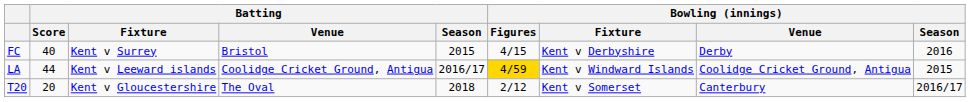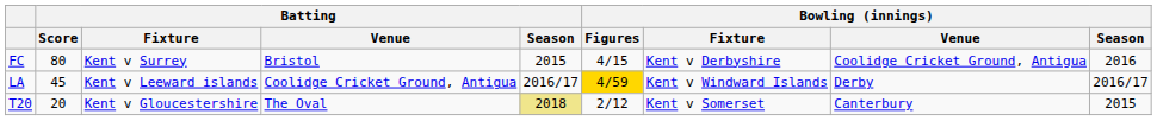 <table class=wikitable style="font-size:90%">
 <tr>
 <th rowspan="1"></th>
 <th colspan="4" rowspan="1">Batting</th>
 <th colspan="4" rowspan="1">Bowling (innings)</th>
 </tr>
 <tr>
 <th></th>
 <th>Score</th>
 <th>Fixture</th>
 <th>Venue</th>
 <th>Season</th>
 <th>Figures</th>
 <th>Fixture</th>
 <th>Venue</th>
 <th>Season</th>
 </tr>
 <tr>
 <td><a href='#'>FC</a></td>
-<td align="center">40</td>
+<td align="center">80</td>
 <td><a href='#'>Kent</a> v <a href='#'>Surrey</a></td>
 <td><a href='#'>Bristol</a></td>
 <td align="center">2015</td>
 <td align="center">4/15</td>
 <td><a href='#'>Kent</a> v <a href='#'>Derbyshire</a></td>
-<td><a href='#'>Derby</a></td>
+<td><a href='#'>Coolidge Cricket Ground</a>, <a href='#'>Antigua</a></td>
 <td align="center">2016</td>
 </tr>
 <tr>
 <td><a href='#'>LA</a></td>
-<td align="center">44</td>
+<td align="center">45</td>
 <td><a href='#'>Kent</a> v <a href='#'>Leeward islands</a></td>
 <td><a href='#'>Coolidge Cricket Ground</a>, <a href='#'>Antigua</a></td>
 <td align="center">2016/17</td>
 <td align="center" style="background: gold;">4/59</td>
 <td><a href='#'>Kent</a> v <a href='#'>Windward Islands</a></td>
-<td><a href='#'>Coolidge Cricket Ground</a>, <a href='#'>Antigua</a></td>
-<td align="center">2015</td>
+<td><a href='#'>Derby</a></td>
+<td align="center">2016/17</td>
 </tr>
 <tr>
 <td><a href='#'>T20</a></td>
 <td align="center">20</td>
 <td><a href='#'>Kent</a> v <a href='#'>Gloucestershire</a></td>
 <td><a href='#'>The Oval</a></td>
-<td align="center">2018</td>
+<td align="center" style="background: khaki;">2018</td>
 <td align="center">2/12</td>
 <td><a href='#'>Kent</a> v <a href='#'>Somerset</a></td>
 <td><a href='#'>Canterbury</a></td>
-<td align="center">2016/17</td>
+<td align="center">2015</td>
 </tr>
 </table>
